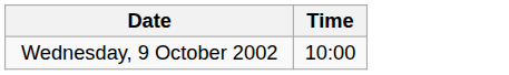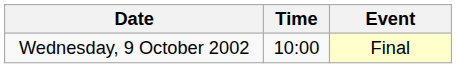 <table class = "wikitable" style="text-align:center;">
 <tr>
 <th width=220>Date</th>
 <th width=50>Time</th>
+<th width=100>Event</th>
 </tr>
 <tr>
 <td>Wednesday, 9 October 2002</td>
 <td>10:00</td>
+<td bgcolor=ffffcc>Final</td>
 </tr>
 </table>
